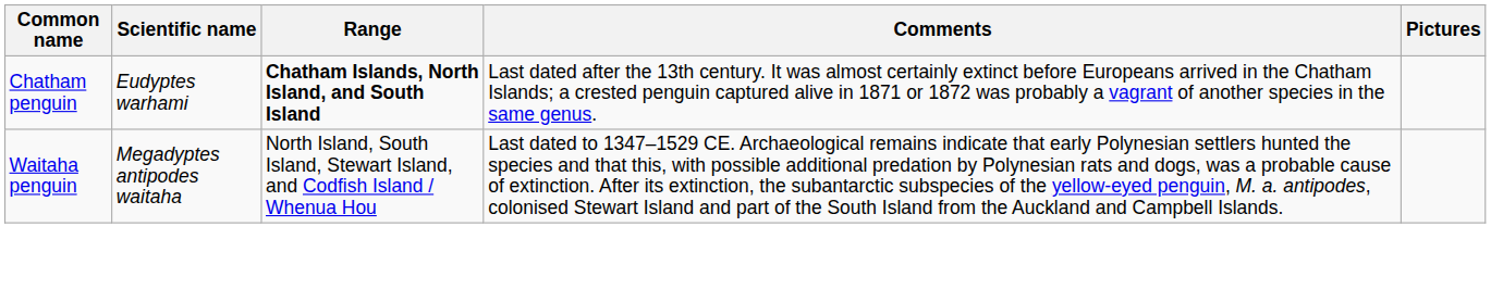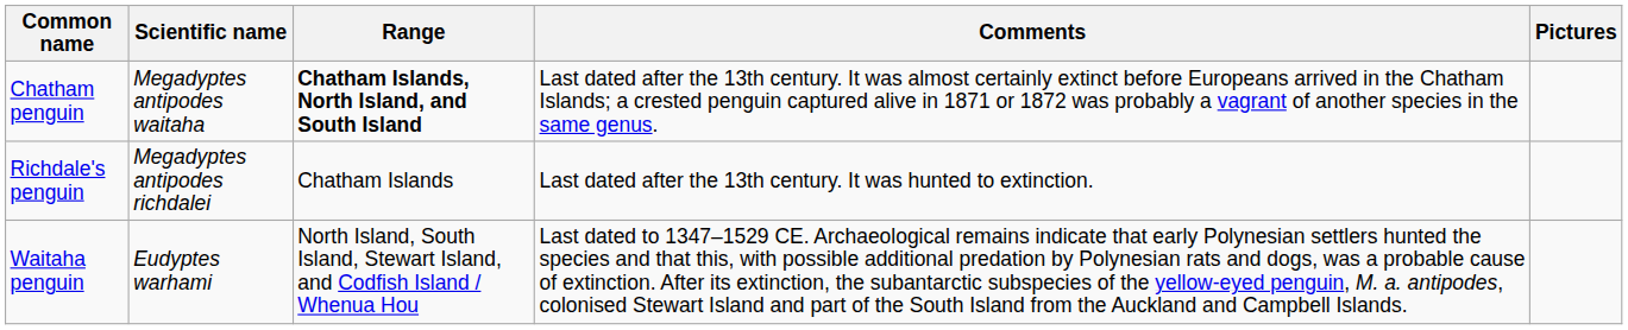 <table class="wikitable sortable">
 <tr>
 <th>Common name</th>
 <th>Scientific name</th>
 <th>Range</th>
 <th class="unsortable">Comments</th>
 <th class="unsortable">Pictures</th>
 </tr>
 <tr>
 <td><a href='#'>Chatham penguin</a></td>
-<td><em>Eudyptes warhami</em></td>
+<td><em>Megadyptes antipodes waitaha</em></td>
 <td><strong>Chatham Islands, North Island, and South Island</strong></td>
 <td>Last dated after the 13th century. It was almost certainly extinct before Europeans arrived in the Chatham Islands; a crested penguin captured alive in 1871 or 1872 was probably a <a href='#'>vagrant</a> of another species in the <a href='#'>same genus</a>.</td>
 <td></td>
 </tr>
 <tr>
+<td><a href='#'>Richdale's penguin</a></td>
+<td><em>Megadyptes antipodes richdalei</em></td>
+<td>Chatham Islands</td>
+<td>Last dated after the 13th century. It was hunted to extinction.</td>
+<td></td>
+</tr>
+<tr>
 <td><a href='#'>Waitaha penguin</a></td>
-<td><em>Megadyptes antipodes waitaha</em></td>
+<td><em>Eudyptes warhami</em></td>
 <td>North Island, South Island, Stewart Island, and <a href='#'>Codfish Island / Whenua Hou</a></td>
 <td>Last dated to 1347–1529 CE. Archaeological remains indicate that early Polynesian settlers hunted the species and that this, with possible additional predation by Polynesian rats and dogs, was a probable cause of extinction. After its extinction, the subantarctic subspecies of the <a href='#'>yellow-eyed penguin</a>, <em>M. a. antipodes</em>, colonised Stewart Island and part of the South Island from the Auckland and Campbell Islands.</td>
 <td></td>
 </tr>
 </table>
